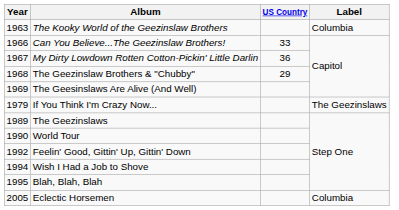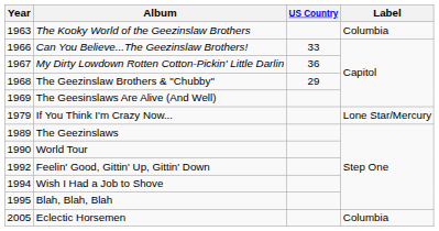 <table class="wikitable">
 <tr>
 <th>Year</th>
 <th>Album</th>
 <th><small><a href='#'>US Country</a></small></th>
 <th>Label</th>
 </tr>
 <tr>
 <td>1963</td>
 <td><em>The Kooky World of the Geezinslaw Brothers</em></td>
 <td></td>
 <td>Columbia</td>
 </tr>
 <tr>
 <td>1966</td>
 <td><em>Can You Believe...The Geezinslaw Brothers!</em></td>
 <td align="center">33</td>
 <td rowspan="4">Capitol</td>
 </tr>
 <tr>
 <td>1967</td>
 <td><em>My Dirty Lowdown Rotten Cotton-Pickin' Little Darlin<strong></td>
 <td align="center">36</td>
 </tr>
 <tr>
 <td>1968</td>
 <td></em>The Geezinslaw Brothers & "Chubby"<em></td>
 <td align="center">29</td>
 </tr>
 <tr>
 <td>1969</td>
 <td></em>The Geesinslaws Are Alive (And Well)<em></td>
 <td></td>
 </tr>
 <tr>
 <td>1979</td>
 <td></em>If You Think I'm Crazy Now...<em></td>
 <td></td>
-<td>The Geezinslaws</td>
+<td>Lone Star/Mercury</td>
 </tr>
 <tr>
 <td>1989</td>
 <td></em>The Geezinslaws<em></td>
 <td></td>
 <td rowspan="5">Step One</td>
 </tr>
 <tr>
 <td>1990</td>
 <td></em>World Tour<em></td>
 <td></td>
 </tr>
 <tr>
 <td>1992</td>
 <td></em>Feelin' Good, Gittin' Up, Gittin' Down<em></td>
 <td></td>
 </tr>
 <tr>
 <td>1994</td>
 <td></em>Wish I Had a Job to Shove<em></td>
 <td></td>
 </tr>
 <tr>
 <td>1995</td>
 <td></em>Blah, Blah, Blah<em></td>
 <td></td>
 </tr>
 <tr>
 <td>2005</td>
 <td></em>Eclectic Horsemen<em></td>
 <td></td>
 <td>Columbia</td>
 </tr>
 </table>
